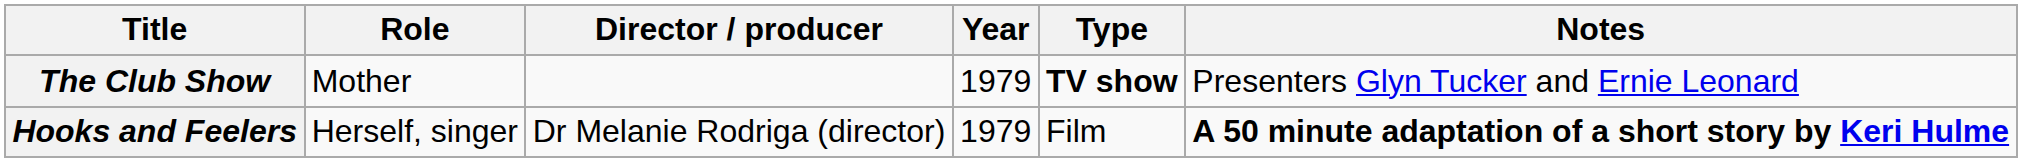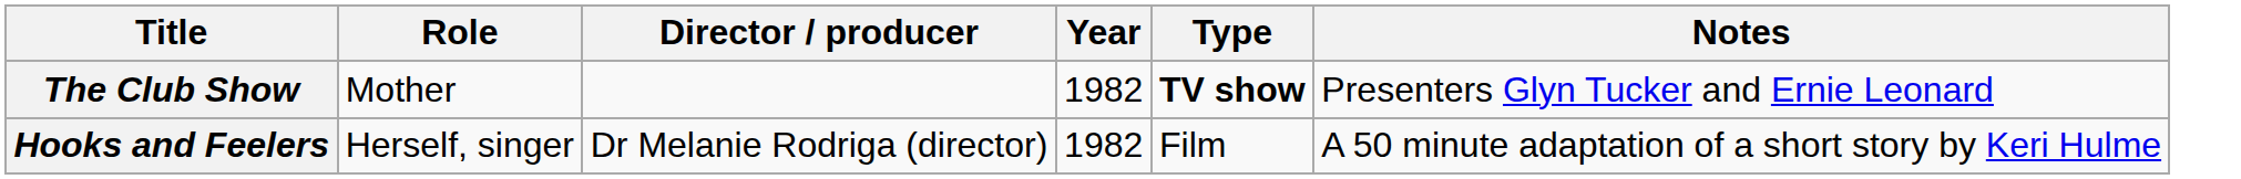 <table class="wikitable plainrowheaders sortable">
 <tr>
 <th scope="col">Title</th>
 <th scope="col">Role</th>
 <th scope="col">Director / producer</th>
 <th scope="col">Year</th>
 <th scope="col">Type</th>
 <th scope="col" class="unsortable">Notes</th>
 </tr>
 <tr>
 <th scope="row"><em>The Club Show</em></th>
 <td>Mother</td>
 <td></td>
-<td>1979</td>
+<td>1982</td>
 <td><strong>TV show</strong></td>
 <td>Presenters <a href='#'>Glyn Tucker</a> and <a href='#'>Ernie Leonard</a></td>
 </tr>
 <tr>
 <th scope="row"><em>Hooks and Feelers</em></th>
 <td>Herself, singer</td>
 <td>Dr Melanie Rodriga (director)</td>
-<td>1979</td>
+<td>1982</td>
 <td>Film</td>
-<td><strong>A 50 minute adaptation of a short story by <a href='#'>Keri Hulme</a></strong></td>
+<td>A 50 minute adaptation of a short story by <a href='#'>Keri Hulme</a></td>
 </tr>
 <tr>
 </tr>
 </table>
